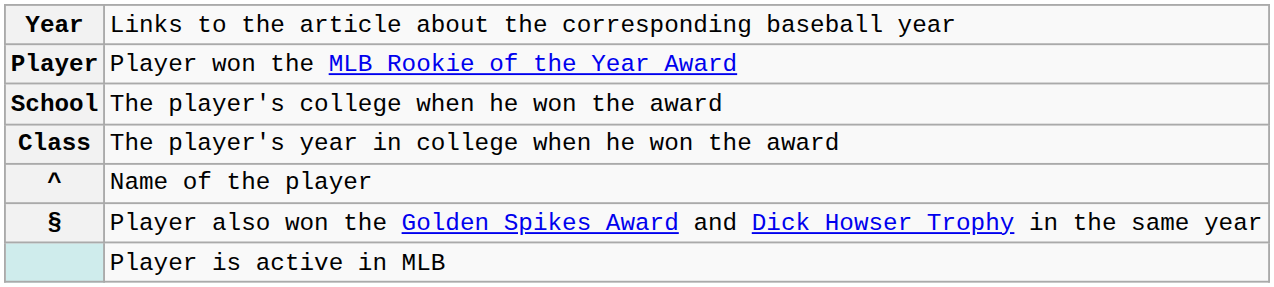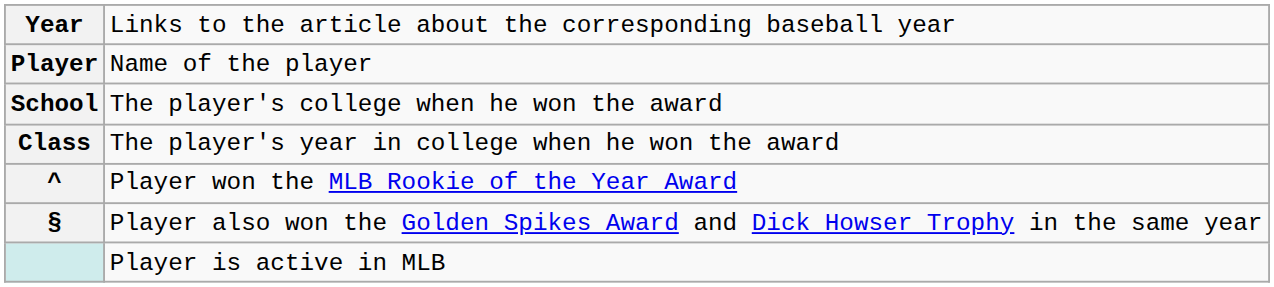 <table class="wikitable plainrowheaders">
 <tr>
 <th scope="row" style="text-align:center"><strong>Year</strong></th>
 <td>Links to the article about the corresponding baseball year</td>
 </tr>
 <tr>
 <th scope="row" style="text-align:center"><strong>Player</strong></th>
-<td>Player won the <a href='#'>MLB Rookie of the Year Award</a></td>
+<td>Name of the player</td>
 </tr>
 <tr>
 <th scope="row" style="text-align:center"><strong>School</strong></th>
 <td>The player's college when he won the award</td>
 </tr>
 <tr>
 <th scope="row" style="text-align:center"><strong>Class</strong></th>
 <td>The player's year in college when he won the award</td>
 </tr>
 <tr>
 <th scope="row" style="text-align:center">^</th>
-<td>Name of the player</td>
+<td>Player won the <a href='#'>MLB Rookie of the Year Award</a></td>
 </tr>
 <tr>
 <th scope="row" style="text-align:center">§</th>
 <td>Player also won the <a href='#'>Golden Spikes Award</a> and <a href='#'>Dick Howser Trophy</a> in the same year</td>
 </tr>
 <tr>
 <th scope="row" style="text-align:center; background:#cfecec;"></th>
 <td>Player is active in MLB</td>
 </tr>
 </table>
